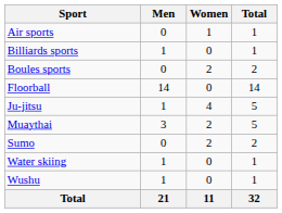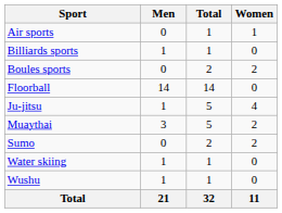 <table class="wikitable sortable" style="text-align:center;">
 <tr>
 <th width=180>Sport</th>
 <th width=55>Men</th>
+<th width=55>Total</th>
 <th width=55>Women</th>
-<th width=55>Total</th>
 </tr>
 <tr>
 <td align=left><a href='#'>Air sports</a></td>
 <td>0</td>
 <td>1</td>
 <td>1</td>
 </tr>
 <tr>
 <td align=left><a href='#'>Billiards sports</a></td>
 <td>1</td>
+<td>1</td>
 <td>0</td>
-<td>1</td>
 </tr>
 <tr>
 <td align=left><a href='#'>Boules sports</a></td>
 <td>0</td>
 <td>2</td>
 <td>2</td>
 </tr>
 <tr>
 <td align=left><a href='#'>Floorball</a></td>
 <td>14</td>
+<td>14</td>
 <td>0</td>
-<td>14</td>
 </tr>
 <tr>
 <td align=left><a href='#'>Ju-jitsu</a></td>
 <td>1</td>
+<td>5</td>
 <td>4</td>
-<td>5</td>
 </tr>
 <tr>
 <td align=left><a href='#'>Muaythai</a></td>
 <td>3</td>
+<td>5</td>
 <td>2</td>
-<td>5</td>
 </tr>
 <tr>
 <td align=left><a href='#'>Sumo</a></td>
 <td>0</td>
 <td>2</td>
 <td>2</td>
 </tr>
 <tr>
 <td align=left><a href='#'>Water skiing</a></td>
 <td>1</td>
+<td>1</td>
 <td>0</td>
-<td>1</td>
 </tr>
 <tr>
 <td align=left><a href='#'>Wushu</a></td>
 <td>1</td>
+<td>1</td>
 <td>0</td>
-<td>1</td>
 </tr>
 <tr>
 <th>Total</th>
 <th>21</th>
+<th>32</th>
 <th>11</th>
-<th>32</th>
 </tr>
 </table>
